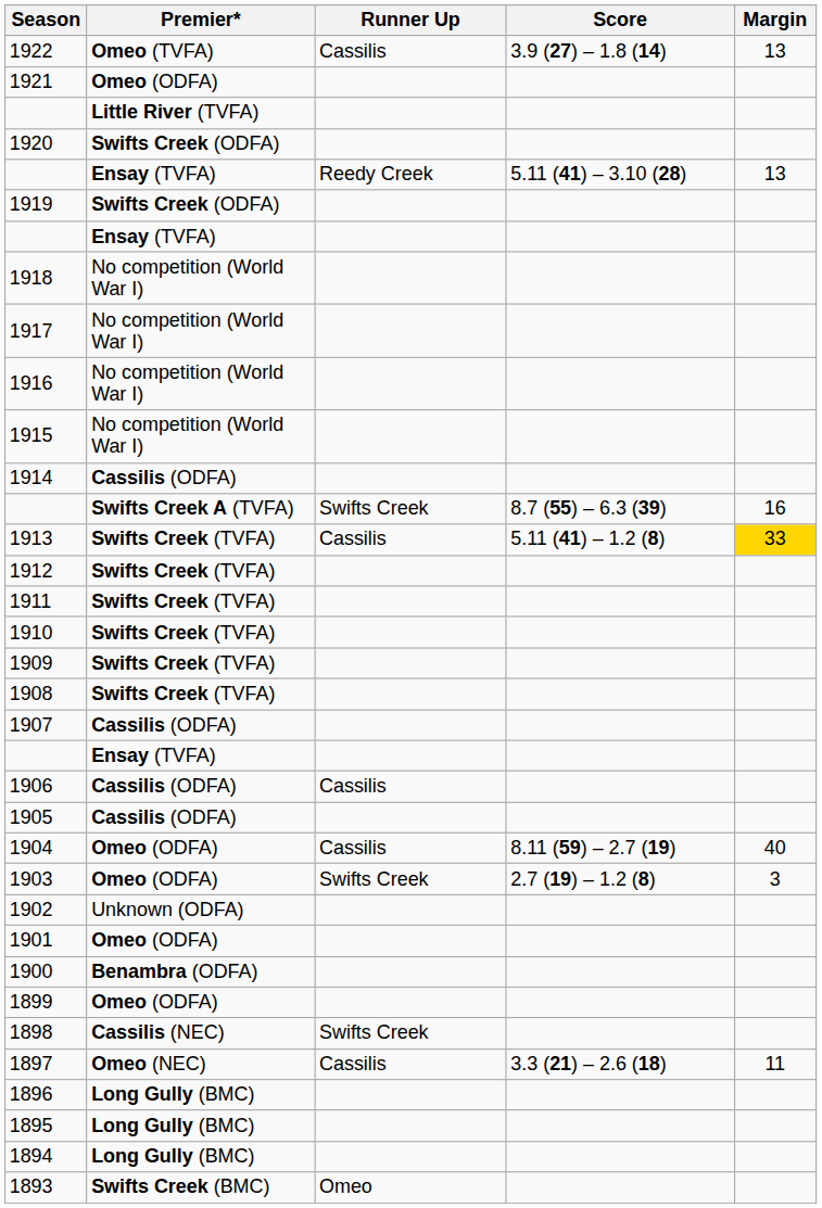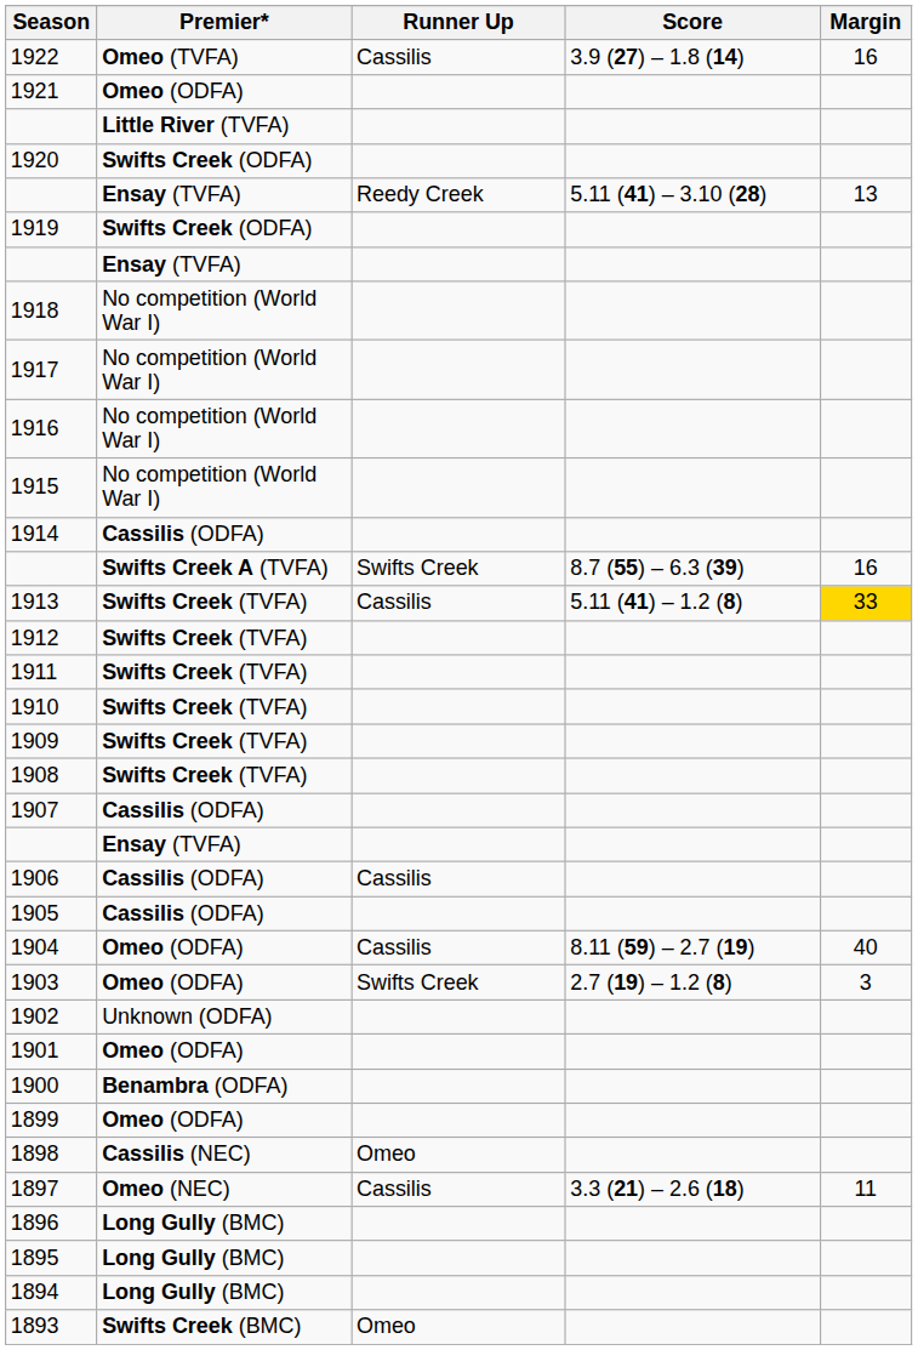 <table class="wikitable sortable">
 <tr bgcolor=#efefef>
 </tr>
 <tr>
 <th scope="col" width="60">Season</th>
 <th scope="col" width="180">Premier*</th>
 <th scope="col" width="150">Runner Up</th>
 <th scope="col" width="180">Score</th>
 <th scope="col" width="60">Margin</th>
 </tr>
 <tr>
 <td>1922</td>
 <td><strong>Omeo</strong> (TVFA)</td>
 <td>Cassilis</td>
 <td>3.9 (<strong>27</strong>) – 1.8 (<strong>14</strong>)</td>
-<td style="text-align:center;">13</td>
+<td style="text-align:center;">16</td>
 </tr>
 <tr>
 <td>1921</td>
 <td><strong>Omeo</strong> (ODFA)</td>
 <td></td>
 <td></td>
 <td></td>
 </tr>
 <tr>
 <td></td>
 <td><strong>Little River</strong> (TVFA)</td>
 <td></td>
 <td></td>
 <td></td>
 </tr>
 <tr>
 <td>1920</td>
 <td><strong>Swifts Creek</strong> (ODFA)</td>
 <td></td>
 <td></td>
 <td></td>
 </tr>
 <tr>
 <td></td>
 <td><strong>Ensay</strong> (TVFA)</td>
 <td>Reedy Creek</td>
 <td>5.11 (<strong>41</strong>) – 3.10 (<strong>28</strong>)</td>
 <td style="text-align:center;">13</td>
 </tr>
 <tr>
 <td>1919</td>
 <td><strong>Swifts Creek</strong> (ODFA)</td>
 <td></td>
 <td></td>
 <td></td>
 </tr>
 <tr>
 <td></td>
 <td><strong>Ensay</strong> (TVFA)</td>
 <td></td>
 <td></td>
 <td></td>
 </tr>
 <tr>
 <td>1918</td>
 <td>No  competition (World War I)</td>
 <td></td>
 <td></td>
 <td></td>
 </tr>
 <tr>
 <td>1917</td>
 <td>No  competition (World War I)</td>
 <td></td>
 <td></td>
 <td></td>
 </tr>
 <tr>
 <td>1916</td>
 <td>No  competition (World War I)</td>
 <td></td>
 <td></td>
 <td></td>
 </tr>
 <tr>
 <td>1915</td>
 <td>No  competition (World War I)</td>
 <td></td>
 <td></td>
 <td></td>
 </tr>
 <tr>
 <td>1914</td>
 <td><strong>Cassilis</strong> (ODFA)</td>
 <td></td>
 <td></td>
 <td></td>
 </tr>
 <tr>
 <td></td>
 <td><strong>Swifts Creek A</strong> (TVFA)</td>
 <td>Swifts Creek</td>
 <td>8.7 (<strong>55</strong>) – 6.3 (<strong>39</strong>)</td>
 <td style="text-align:center;">16</td>
 </tr>
 <tr>
 <td>1913</td>
 <td><strong>Swifts Creek</strong> (TVFA)</td>
 <td>Cassilis</td>
 <td>5.11 (<strong>41</strong>) – 1.2 (<strong>8</strong>)</td>
 <td style="background: gold; text-align:center;">33</td>
 </tr>
 <tr>
 <td>1912</td>
 <td><strong>Swifts Creek</strong> (TVFA)</td>
 <td></td>
 <td></td>
 <td></td>
 </tr>
 <tr>
 <td>1911</td>
 <td><strong>Swifts Creek</strong> (TVFA)</td>
 <td></td>
 <td></td>
 <td></td>
 </tr>
 <tr>
 <td>1910</td>
 <td><strong>Swifts Creek</strong> (TVFA)</td>
 <td></td>
 <td></td>
 <td></td>
 </tr>
 <tr>
 <td>1909</td>
 <td><strong>Swifts Creek</strong> (TVFA)</td>
 <td></td>
 <td></td>
 <td></td>
 </tr>
 <tr>
 <td>1908</td>
 <td><strong>Swifts Creek</strong> (TVFA)</td>
 <td></td>
 <td></td>
 <td></td>
 </tr>
 <tr>
 <td>1907</td>
 <td><strong>Cassilis</strong> (ODFA)</td>
 <td></td>
 <td></td>
 <td></td>
 </tr>
 <tr>
 <td></td>
 <td><strong>Ensay</strong> (TVFA)</td>
 <td></td>
 <td></td>
 <td></td>
 </tr>
 <tr>
 <td>1906</td>
 <td><strong>Cassilis</strong>  (ODFA)</td>
 <td>Cassilis</td>
 <td></td>
 <td></td>
 </tr>
 <tr>
 <td>1905</td>
 <td><strong>Cassilis</strong> (ODFA)</td>
 <td></td>
 <td></td>
 <td></td>
 </tr>
 <tr>
 <td>1904</td>
 <td><strong>Omeo</strong> (ODFA)</td>
 <td>Cassilis</td>
 <td>8.11 (<strong>59</strong>) – 2.7 (<strong>19</strong>)</td>
 <td style="text-align:center;">40</td>
 </tr>
 <tr>
 <td>1903</td>
 <td><strong>Omeo</strong> (ODFA)</td>
 <td>Swifts Creek</td>
 <td>2.7 (<strong>19</strong>) – 1.2 (<strong>8</strong>)</td>
 <td style="text-align:center;">3</td>
 </tr>
 <tr>
 <td>1902</td>
 <td>Unknown (ODFA)</td>
 <td></td>
 <td></td>
 <td></td>
 </tr>
 <tr>
 <td>1901</td>
 <td><strong>Omeo</strong> (ODFA)</td>
 <td></td>
 <td></td>
 <td></td>
 </tr>
 <tr>
 <td>1900</td>
 <td><strong>Benambra</strong> (ODFA)</td>
 <td></td>
 <td></td>
 <td></td>
 </tr>
 <tr>
 <td>1899</td>
 <td><strong>Omeo</strong> (ODFA)</td>
 <td></td>
 <td></td>
 <td></td>
 </tr>
 <tr>
 <td>1898</td>
 <td><strong>Cassilis</strong> (NEC)</td>
-<td>Swifts Creek</td>
+<td>Omeo</td>
 <td></td>
 <td></td>
 </tr>
 <tr>
 <td>1897</td>
 <td><strong>Omeo</strong> (NEC)</td>
 <td>Cassilis</td>
 <td>3.3 (<strong>21</strong>) – 2.6 (<strong>18</strong>)</td>
 <td style="text-align:center;">11</td>
 </tr>
 <tr>
 <td>1896</td>
 <td><strong>Long Gully</strong> (BMC)</td>
 <td></td>
 <td></td>
 <td></td>
 </tr>
 <tr>
 <td>1895</td>
 <td><strong>Long Gully</strong> (BMC)</td>
 <td></td>
 <td></td>
 <td></td>
 </tr>
 <tr>
 <td>1894</td>
 <td><strong>Long Gully</strong> (BMC)</td>
 <td></td>
 <td></td>
 <td></td>
 </tr>
 <tr>
 <td>1893</td>
 <td><strong>Swifts Creek</strong> (BMC)</td>
 <td>Omeo</td>
 <td></td>
 <td></td>
 </tr>
 <tr>
 </tr>
 </table>
